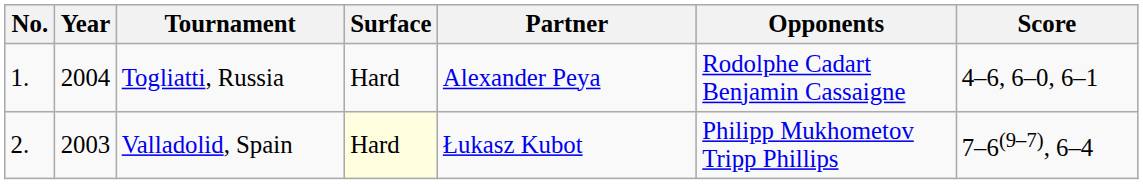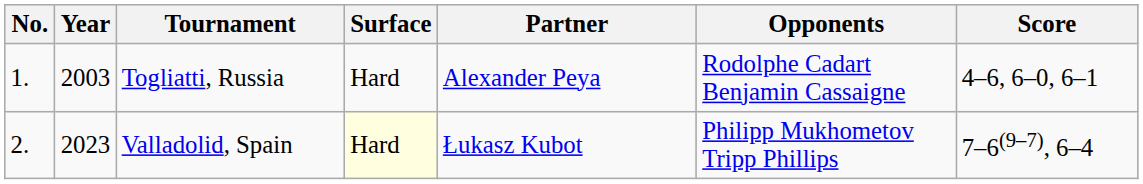 <table class="sortable wikitable">
 <tr>
 <th style="width:25px">No.</th>
 <th style="width:30px">Year</th>
 <th style="width:140px">Tournament</th>
 <th style="width:50px">Surface</th>
 <th style="width:160px">Partner</th>
 <th style="width:160px">Opponents</th>
 <th style="width:110px" class="unsortable">Score</th>
 </tr>
 <tr>
 <td>1.</td>
-<td>2004</td>
+<td>2003</td>
 <td><a href='#'>Togliatti</a>, Russia</td>
 <td>Hard</td>
 <td> <a href='#'>Alexander Peya</a></td>
 <td> <a href='#'>Rodolphe Cadart</a><br> <a href='#'>Benjamin Cassaigne</a></td>
 <td>4–6, 6–0, 6–1</td>
 </tr>
 <tr>
 <td>2.</td>
-<td>2003</td>
+<td>2023</td>
 <td><a href='#'>Valladolid</a>, Spain</td>
 <td style="background: lightyellow;">Hard</td>
 <td> <a href='#'>Łukasz Kubot</a></td>
 <td> <a href='#'>Philipp Mukhometov</a><br> <a href='#'>Tripp Phillips</a></td>
 <td>7–6<sup>(9–7)</sup>, 6–4</td>
 </tr>
 </table>
